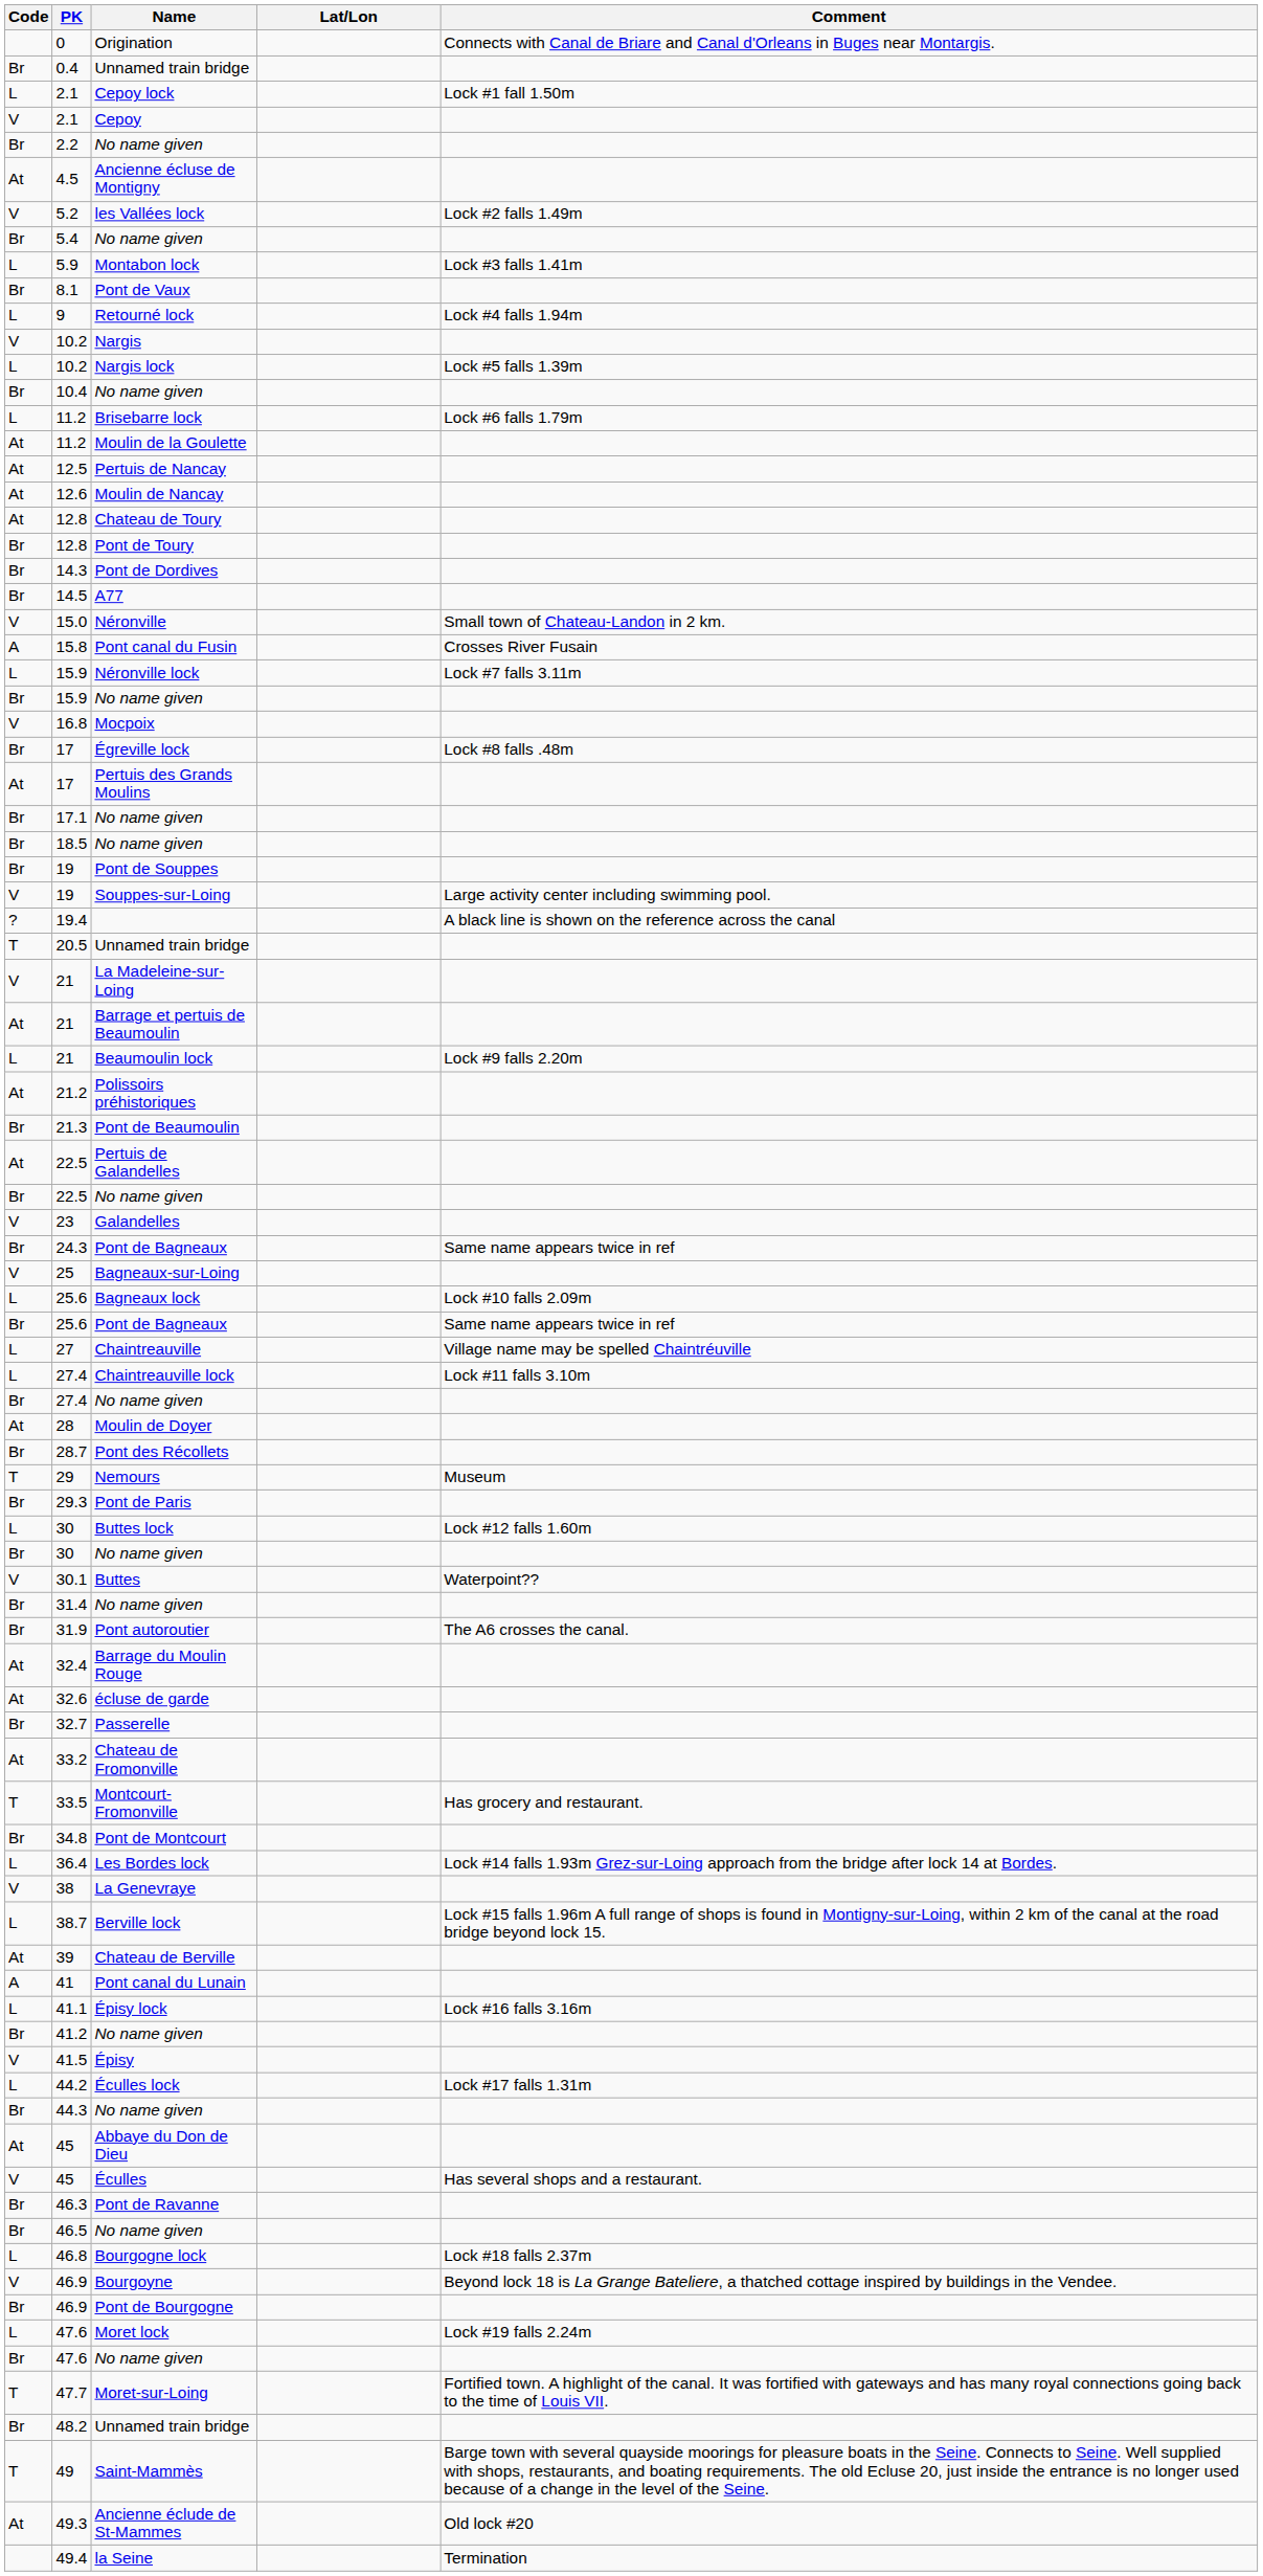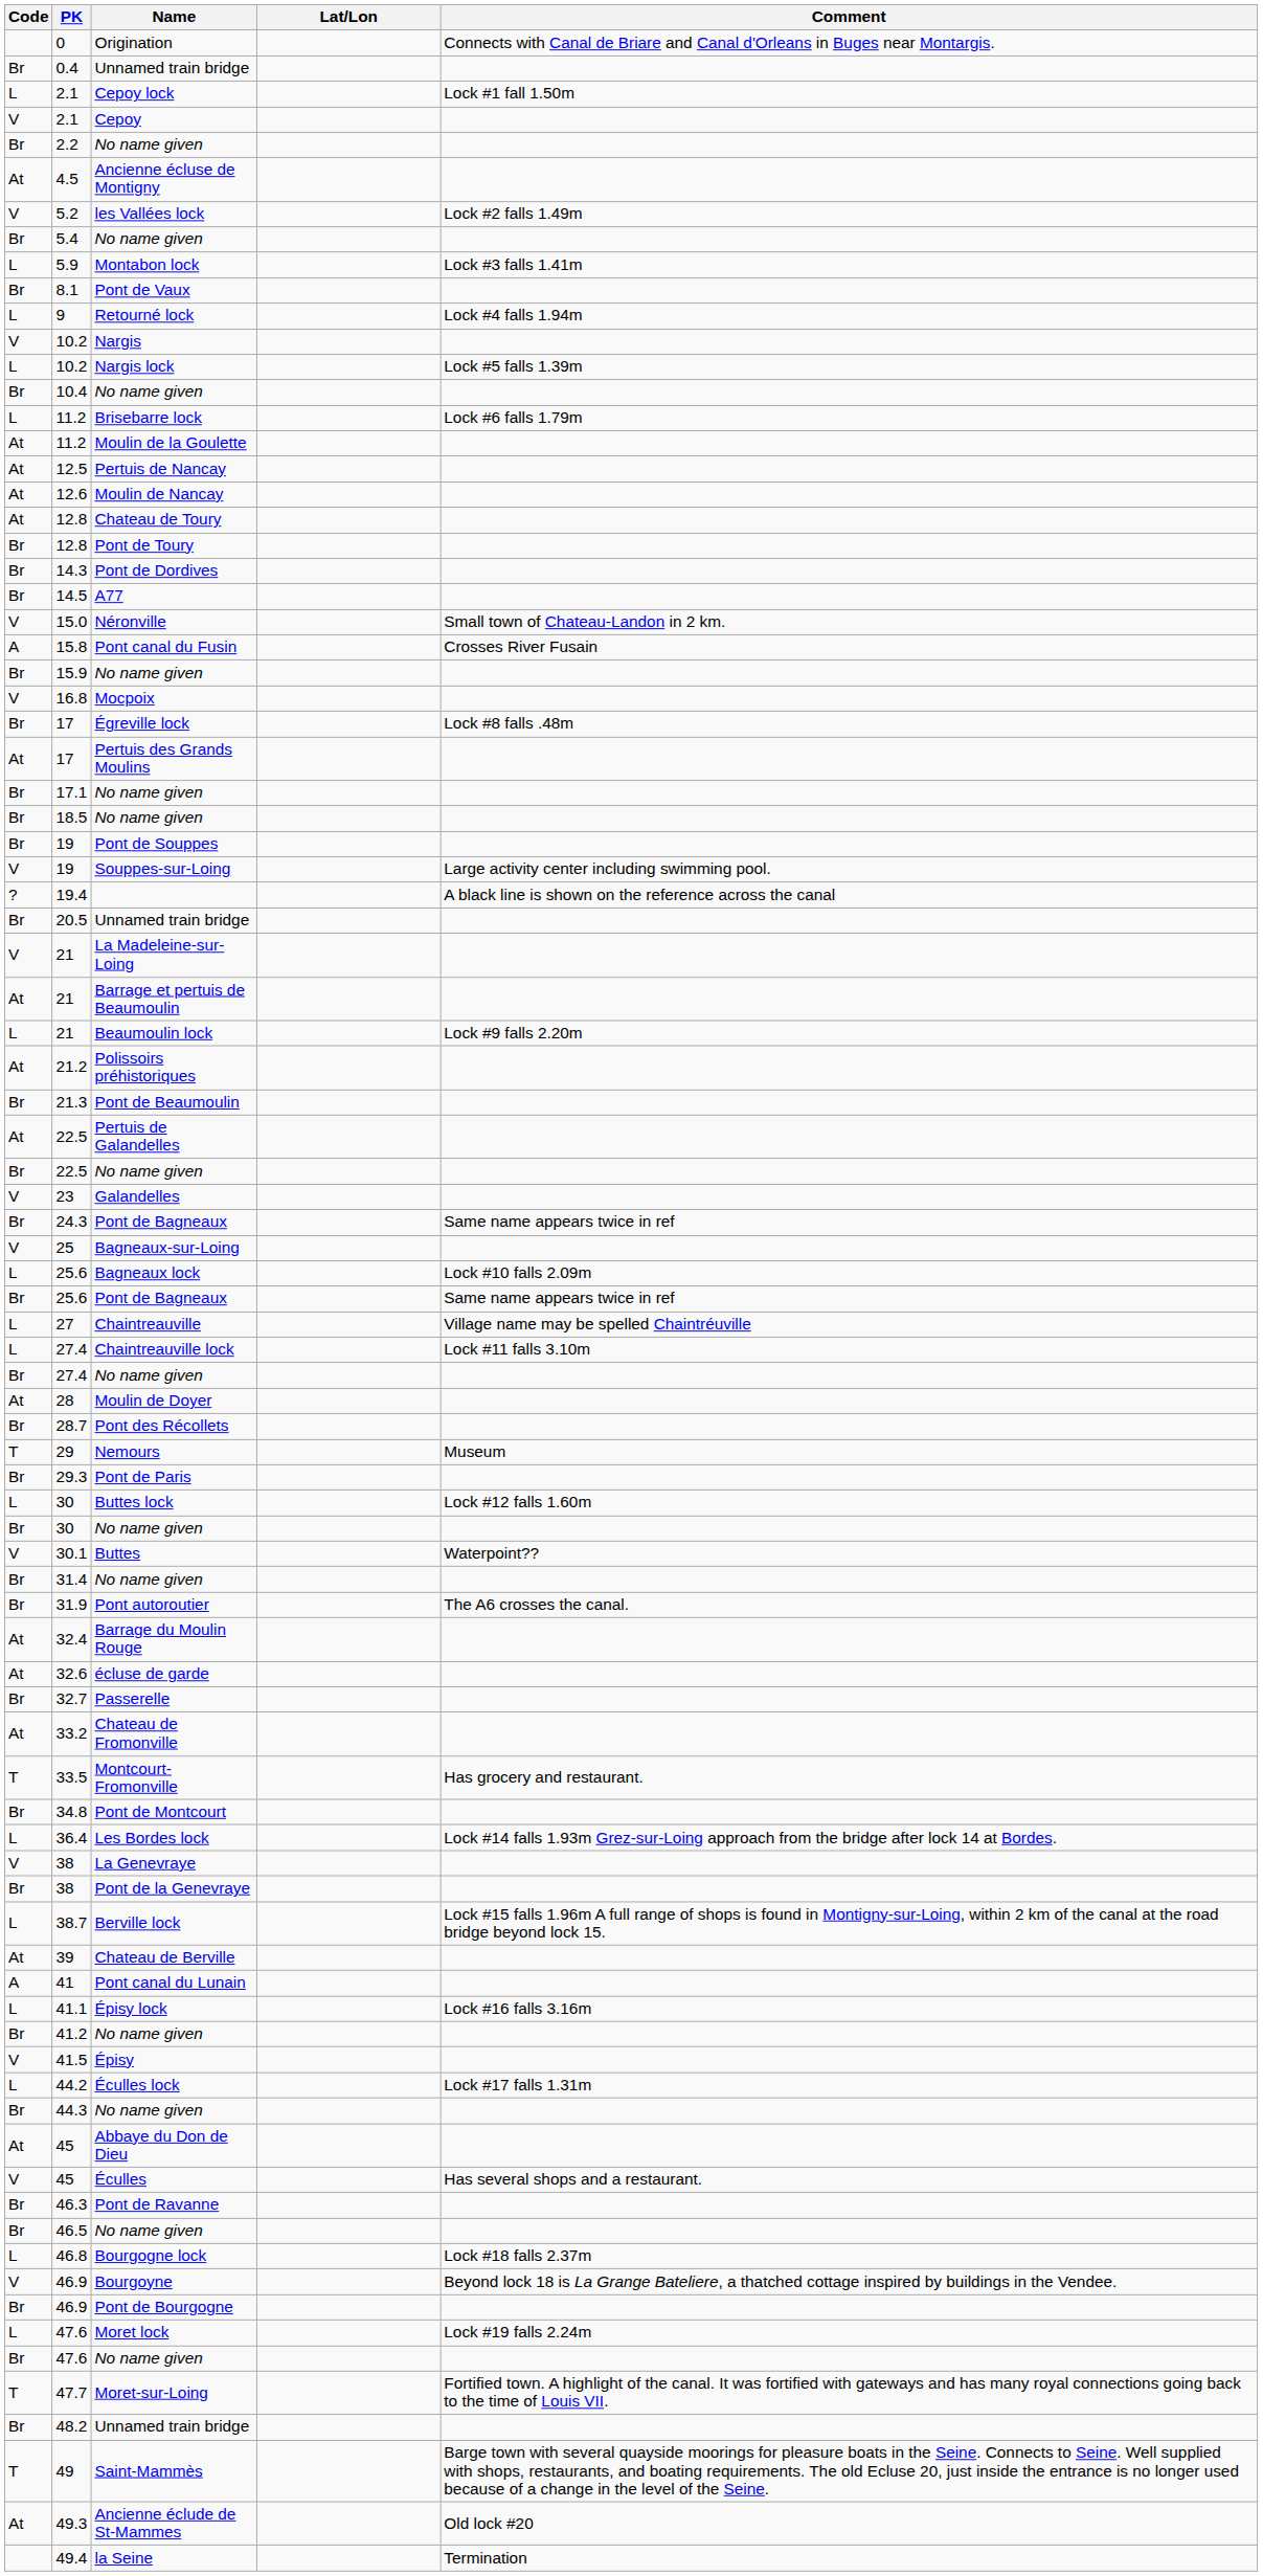 <table class="wikitable">
 <tr>
 <th>Code</th>
 <th><a href='#'>PK</a></th>
 <th>Name</th>
 <th width="175">Lat/Lon</th>
 <th>Comment</th>
 </tr>
 <tr>
 <td></td>
 <td>0</td>
 <td>Origination</td>
 <td></td>
 <td>Connects with <a href='#'>Canal de Briare</a>   and <a href='#'>Canal d'Orleans</a> in <a href='#'>Buges</a> near <a href='#'>Montargis</a>.</td>
 </tr>
 <tr>
 <td>Br</td>
 <td>0.4</td>
 <td>Unnamed train bridge</td>
 <td></td>
 <td></td>
 </tr>
 <tr>
 <td>L</td>
 <td>2.1</td>
 <td><a href='#'>Cepoy lock</a></td>
 <td></td>
 <td>Lock #1 fall 1.50m </td>
 </tr>
 <tr>
 <td>V</td>
 <td>2.1</td>
 <td><a href='#'>Cepoy</a></td>
 <td></td>
 <td></td>
 </tr>
 <tr>
 <td>Br</td>
 <td>2.2</td>
 <td><em>No name given</em></td>
 <td></td>
 <td></td>
 </tr>
 <tr>
 <td>At</td>
 <td>4.5</td>
 <td><a href='#'>Ancienne écluse de Montigny</a></td>
 <td></td>
 <td></td>
 </tr>
 <tr>
 <td>V</td>
 <td>5.2</td>
 <td><a href='#'>les Vallées lock</a></td>
 <td></td>
 <td>Lock #2 falls 1.49m </td>
 </tr>
 <tr>
 <td>Br</td>
 <td>5.4</td>
 <td><em>No name given</em></td>
 <td></td>
 <td></td>
 </tr>
 <tr>
 <td>L</td>
 <td>5.9</td>
 <td><a href='#'>Montabon lock</a></td>
 <td></td>
 <td>Lock #3 falls 1.41m </td>
 </tr>
 <tr>
 <td>Br</td>
 <td>8.1</td>
 <td><a href='#'>Pont de Vaux</a></td>
 <td></td>
 <td></td>
 </tr>
 <tr>
 <td>L</td>
 <td>9</td>
 <td><a href='#'>Retourné lock</a></td>
 <td></td>
 <td>Lock #4 falls 1.94m </td>
 </tr>
 <tr>
 <td>V</td>
 <td>10.2</td>
 <td><a href='#'>Nargis</a></td>
 <td></td>
 <td></td>
 </tr>
 <tr>
 <td>L</td>
 <td>10.2</td>
 <td><a href='#'>Nargis lock</a></td>
 <td></td>
 <td>Lock #5 falls 1.39m </td>
 </tr>
 <tr>
 <td>Br</td>
 <td>10.4</td>
 <td><em>No name given</em></td>
 <td></td>
 <td></td>
 </tr>
 <tr>
 <td>L</td>
 <td>11.2</td>
 <td><a href='#'>Brisebarre lock</a></td>
 <td></td>
 <td>Lock #6 falls 1.79m </td>
 </tr>
 <tr>
 <td>At</td>
 <td>11.2</td>
 <td><a href='#'>Moulin de la Goulette</a></td>
 <td></td>
 <td> </td>
 </tr>
 <tr>
 <td>At</td>
 <td>12.5</td>
 <td><a href='#'>Pertuis de Nancay</a></td>
 <td></td>
 <td></td>
 </tr>
 <tr>
 <td>At</td>
 <td>12.6</td>
 <td><a href='#'>Moulin de Nancay</a></td>
 <td></td>
 <td> </td>
 </tr>
 <tr>
 <td>At</td>
 <td>12.8</td>
 <td><a href='#'>Chateau de Toury</a></td>
 <td></td>
 <td></td>
 </tr>
 <tr>
 <td>Br</td>
 <td>12.8</td>
 <td><a href='#'>Pont de Toury</a></td>
 <td></td>
 <td></td>
 </tr>
 <tr>
 <td>Br</td>
 <td>14.3</td>
 <td><a href='#'>Pont de Dordives</a></td>
 <td></td>
 <td></td>
 </tr>
 <tr>
 <td>Br</td>
 <td>14.5</td>
 <td><a href='#'>A77</a></td>
 <td></td>
 <td></td>
 </tr>
 <tr>
 <td>V</td>
 <td>15.0</td>
 <td><a href='#'>Néronville</a></td>
 <td></td>
 <td>Small town of <a href='#'>Chateau-Landon</a> in 2 km.</td>
 </tr>
 <tr>
 <td>A</td>
 <td>15.8</td>
 <td><a href='#'>Pont canal du Fusin</a></td>
 <td></td>
 <td>Crosses River Fusain </td>
 </tr>
 <tr>
-<td>L</td>
-<td>15.9</td>
-<td><a href='#'>Néronville lock</a></td>
-<td></td>
-<td>Lock #7 falls 3.11m </td>
-</tr>
-<tr>
 <td>Br</td>
 <td>15.9</td>
 <td><em>No name given</em></td>
 <td></td>
 <td></td>
 </tr>
 <tr>
 <td>V</td>
 <td>16.8</td>
 <td><a href='#'>Mocpoix</a></td>
 <td></td>
 <td></td>
 </tr>
 <tr>
 <td>Br</td>
 <td>17</td>
 <td><a href='#'>Égreville lock</a></td>
 <td></td>
 <td>Lock #8 falls .48m </td>
 </tr>
 <tr>
 <td>At</td>
 <td>17</td>
 <td><a href='#'>Pertuis des Grands Moulins</a></td>
 <td></td>
 <td> </td>
 </tr>
 <tr>
 <td>Br</td>
 <td>17.1</td>
 <td><em>No name given</em></td>
 <td></td>
 <td></td>
 </tr>
 <tr>
 <td>Br</td>
 <td>18.5</td>
 <td><em>No name given</em></td>
 <td></td>
 <td></td>
 </tr>
 <tr>
 <td>Br</td>
 <td>19</td>
 <td><a href='#'>Pont de Souppes</a></td>
 <td></td>
 <td></td>
 </tr>
 <tr>
 <td>V</td>
 <td>19</td>
 <td><a href='#'>Souppes-sur-Loing</a></td>
 <td></td>
 <td>Large activity center including swimming pool.</td>
 </tr>
 <tr>
 <td>?</td>
 <td>19.4</td>
 <td></td>
 <td></td>
 <td>A black line is shown on the reference across the canal </td>
 </tr>
 <tr>
-<td>T</td>
+<td>Br</td>
 <td>20.5</td>
 <td>Unnamed train bridge</td>
 <td></td>
 <td></td>
 </tr>
 <tr>
 <td>V</td>
 <td>21</td>
 <td><a href='#'>La Madeleine-sur-Loing</a></td>
 <td></td>
 <td></td>
 </tr>
 <tr>
 <td>At</td>
 <td>21</td>
 <td><a href='#'>Barrage et pertuis de Beaumoulin</a></td>
 <td></td>
 <td> </td>
 </tr>
 <tr>
 <td>L</td>
 <td>21</td>
 <td><a href='#'>Beaumoulin lock</a></td>
 <td></td>
 <td>Lock #9 falls 2.20m </td>
 </tr>
 <tr>
 <td>At</td>
 <td>21.2</td>
 <td><a href='#'>Polissoirs préhistoriques</a></td>
 <td></td>
 <td></td>
 </tr>
 <tr>
 <td>Br</td>
 <td>21.3</td>
 <td><a href='#'>Pont de Beaumoulin</a></td>
 <td></td>
 <td></td>
 </tr>
 <tr>
 <td>At</td>
 <td>22.5</td>
 <td><a href='#'>Pertuis de Galandelles</a></td>
 <td></td>
 <td></td>
 </tr>
 <tr>
 <td>Br</td>
 <td>22.5</td>
 <td><em>No name given</em></td>
 <td></td>
 <td></td>
 </tr>
 <tr>
 <td>V</td>
 <td>23</td>
 <td><a href='#'>Galandelles</a></td>
 <td></td>
 <td></td>
 </tr>
 <tr>
 <td>Br</td>
 <td>24.3</td>
 <td><a href='#'>Pont de Bagneaux</a></td>
 <td></td>
 <td>Same name appears twice in ref </td>
 </tr>
 <tr>
 <td>V</td>
 <td>25</td>
 <td><a href='#'>Bagneaux-sur-Loing</a></td>
 <td></td>
 <td></td>
 </tr>
 <tr>
 <td>L</td>
 <td>25.6</td>
 <td><a href='#'>Bagneaux lock</a></td>
 <td></td>
 <td>Lock #10 falls 2.09m </td>
 </tr>
 <tr>
 <td>Br</td>
 <td>25.6</td>
 <td><a href='#'>Pont de Bagneaux</a></td>
 <td></td>
 <td>Same name appears twice in ref </td>
 </tr>
 <tr>
 <td>L</td>
 <td>27</td>
 <td><a href='#'>Chaintreauville</a></td>
 <td></td>
 <td>Village name may be spelled <a href='#'>Chaintréuville</a></td>
 </tr>
 <tr>
 <td>L</td>
 <td>27.4</td>
 <td><a href='#'>Chaintreauville lock</a></td>
 <td></td>
 <td>Lock #11 falls 3.10m </td>
 </tr>
 <tr>
 <td>Br</td>
 <td>27.4</td>
 <td><em>No name given</em></td>
 <td></td>
 <td></td>
 </tr>
 <tr>
 <td>At</td>
 <td>28</td>
 <td><a href='#'>Moulin de Doyer</a></td>
 <td></td>
 <td></td>
 </tr>
 <tr>
 <td>Br</td>
 <td>28.7</td>
 <td><a href='#'>Pont des Récollets</a></td>
 <td></td>
 <td></td>
 </tr>
 <tr>
 <td>T</td>
 <td>29</td>
 <td><a href='#'>Nemours</a></td>
 <td></td>
 <td>Museum </td>
 </tr>
 <tr>
 <td>Br</td>
 <td>29.3</td>
 <td><a href='#'>Pont de Paris</a></td>
 <td></td>
 <td></td>
 </tr>
 <tr>
 <td>L</td>
 <td>30</td>
 <td><a href='#'>Buttes lock</a></td>
 <td></td>
 <td>Lock #12 falls 1.60m </td>
 </tr>
 <tr>
 <td>Br</td>
 <td>30</td>
 <td><em>No name given</em></td>
 <td></td>
 <td></td>
 </tr>
 <tr>
 <td>V</td>
 <td>30.1</td>
 <td><a href='#'>Buttes</a></td>
 <td></td>
 <td>Waterpoint??  </td>
 </tr>
 <tr>
 <td>Br</td>
 <td>31.4</td>
 <td><em>No name given</em></td>
 <td></td>
 <td></td>
 </tr>
 <tr>
 <td>Br</td>
 <td>31.9</td>
 <td><a href='#'>Pont autoroutier</a></td>
 <td></td>
 <td>The A6 crosses the canal.</td>
 </tr>
 <tr>
 <td>At</td>
 <td>32.4</td>
 <td><a href='#'>Barrage du Moulin Rouge</a></td>
 <td></td>
 <td> </td>
 </tr>
 <tr>
 <td>At</td>
 <td>32.6</td>
 <td><a href='#'>écluse de garde</a></td>
 <td></td>
 <td> </td>
 </tr>
 <tr>
 <td>Br</td>
 <td>32.7</td>
 <td><a href='#'>Passerelle</a></td>
 <td></td>
 <td></td>
 </tr>
 <tr>
 <td>At</td>
 <td>33.2</td>
 <td><a href='#'>Chateau de Fromonville</a></td>
 <td></td>
 <td></td>
 </tr>
 <tr>
 <td>T</td>
 <td>33.5</td>
 <td><a href='#'>Montcourt-Fromonville</a></td>
 <td></td>
 <td> Has grocery and restaurant.</td>
 </tr>
 <tr>
 <td>Br</td>
 <td>34.8</td>
 <td><a href='#'>Pont de Montcourt</a></td>
 <td></td>
 <td></td>
 </tr>
 <tr>
 <td>L</td>
 <td>36.4</td>
 <td><a href='#'>Les Bordes lock</a></td>
 <td></td>
 <td>Lock #14 falls 1.93m   <a href='#'>Grez-sur-Loing</a> approach from the bridge after lock 14 at <a href='#'>Bordes</a>.</td>
 </tr>
 <tr>
 <td>V</td>
 <td>38</td>
 <td><a href='#'>La Genevraye</a></td>
 <td></td>
 <td></td>
 </tr>
 <tr>
+<td>Br</td>
+<td>38</td>
+<td><a href='#'>Pont de la Genevraye</a></td>
+<td></td>
+<td></td>
+</tr>
+<tr>
 <td>L</td>
 <td>38.7</td>
 <td><a href='#'>Berville lock</a></td>
 <td></td>
 <td>Lock #15 falls 1.96m   A full range of shops is found in <a href='#'>Montigny-sur-Loing</a>,  within 2 km of the canal at the road bridge beyond lock 15.</td>
 </tr>
 <tr>
 <td>At</td>
 <td>39</td>
 <td><a href='#'>Chateau de Berville</a></td>
 <td></td>
 <td></td>
 </tr>
 <tr>
 <td>A</td>
 <td>41</td>
 <td><a href='#'>Pont canal du Lunain</a></td>
 <td></td>
 <td></td>
 </tr>
 <tr>
 <td>L</td>
 <td>41.1</td>
 <td><a href='#'>Épisy lock</a></td>
 <td></td>
 <td>Lock #16 falls 3.16m </td>
 </tr>
 <tr>
 <td>Br</td>
 <td>41.2</td>
 <td><em>No name given</em></td>
 <td></td>
 <td></td>
 </tr>
 <tr>
 <td>V</td>
 <td>41.5</td>
 <td><a href='#'>Épisy</a></td>
 <td></td>
 <td></td>
 </tr>
 <tr>
 <td>L</td>
 <td>44.2</td>
 <td><a href='#'>Éculles lock</a></td>
 <td></td>
 <td>Lock #17 falls 1.31m </td>
 </tr>
 <tr>
 <td>Br</td>
 <td>44.3</td>
 <td><em>No name given</em></td>
 <td></td>
 <td></td>
 </tr>
 <tr>
 <td>At</td>
 <td>45</td>
 <td><a href='#'>Abbaye du Don de Dieu</a></td>
 <td></td>
 <td> </td>
 </tr>
 <tr>
 <td>V</td>
 <td>45</td>
 <td><a href='#'>Éculles</a></td>
 <td></td>
 <td>Has several shops and a restaurant.</td>
 </tr>
 <tr>
 <td>Br</td>
 <td>46.3</td>
 <td><a href='#'>Pont de Ravanne</a></td>
 <td></td>
 <td></td>
 </tr>
 <tr>
 <td>Br</td>
 <td>46.5</td>
 <td><em>No name given</em></td>
 <td></td>
 <td></td>
 </tr>
 <tr>
 <td>L</td>
 <td>46.8</td>
 <td><a href='#'>Bourgogne lock</a></td>
 <td></td>
 <td>Lock #18 falls 2.37m </td>
 </tr>
 <tr>
 <td>V</td>
 <td>46.9</td>
 <td><a href='#'>Bourgoyne</a></td>
 <td></td>
 <td>Beyond lock 18 is <em>La Grange Bateliere</em>, a thatched cottage inspired by buildings in the Vendee.</td>
 </tr>
 <tr>
 <td>Br</td>
 <td>46.9</td>
 <td><a href='#'>Pont de Bourgogne</a></td>
 <td></td>
 <td></td>
 </tr>
 <tr>
 <td>L</td>
 <td>47.6</td>
 <td><a href='#'>Moret lock</a></td>
 <td></td>
 <td>Lock #19 falls 2.24m </td>
 </tr>
 <tr>
 <td>Br</td>
 <td>47.6</td>
 <td><em>No name given</em></td>
 <td></td>
 <td></td>
 </tr>
 <tr>
 <td>T</td>
 <td>47.7</td>
 <td><a href='#'>Moret-sur-Loing</a></td>
 <td></td>
 <td>Fortified town.  A highlight of the canal.  It was fortified with gateways  and has many royal connections going back to the time of <a href='#'>Louis VII</a>.</td>
 </tr>
 <tr>
 <td>Br</td>
 <td>48.2</td>
 <td>Unnamed train bridge</td>
 <td></td>
 <td></td>
 </tr>
 <tr>
 <td>T</td>
 <td>49</td>
 <td><a href='#'>Saint-Mammès</a></td>
 <td></td>
 <td>Barge town with several quayside moorings for pleasure boats in the <a href='#'>Seine</a>.   Connects to <a href='#'>Seine</a>.  Well supplied with shops, restaurants, and boating requirements.  The old Ecluse 20, just inside the entrance is no longer used because of a change in the level of the <a href='#'>Seine</a>.</td>
 </tr>
 <tr>
 <td>At</td>
 <td>49.3</td>
 <td><a href='#'>Ancienne éclude de St-Mammes</a></td>
 <td></td>
 <td>Old lock #20 </td>
 </tr>
 <tr>
 <td></td>
 <td>49.4</td>
 <td><a href='#'>la Seine</a></td>
 <td></td>
 <td>Termination </td>
 </tr>
 </table>
